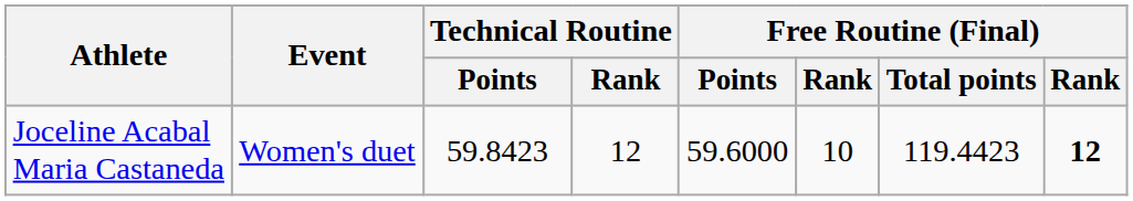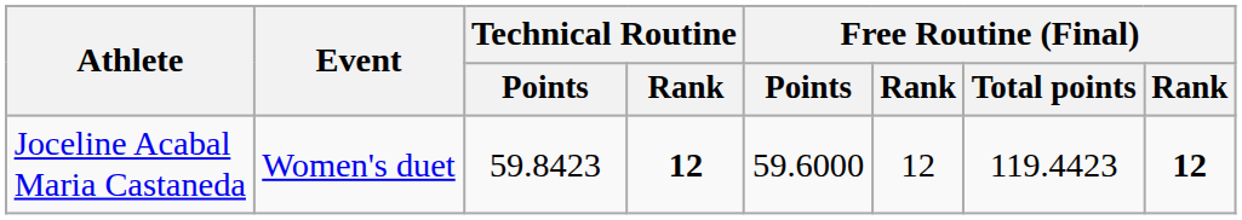 <table class=wikitable style="font-size:90%">
 <tr>
 <th rowspan="2">Athlete</th>
 <th rowspan="2">Event</th>
 <th colspan="2">Technical Routine</th>
 <th colspan="4">Free Routine (Final)</th>
 </tr>
 <tr style="font-size:95%">
 <th>Points</th>
 <th>Rank</th>
 <th>Points</th>
 <th>Rank</th>
 <th>Total points</th>
 <th>Rank</th>
 </tr>
 <tr align=center>
 <td align=left><a href='#'>Joceline Acabal</a><br><a href='#'>Maria Castaneda</a></td>
 <td align=left><a href='#'>Women's duet</a></td>
 <td>59.8423</td>
+<td><strong>12</strong></td>
+<td>59.6000</td>
 <td>12</td>
-<td>59.6000</td>
-<td>10</td>
 <td>119.4423</td>
 <td><strong>12</strong></td>
 </tr>
 </table>
